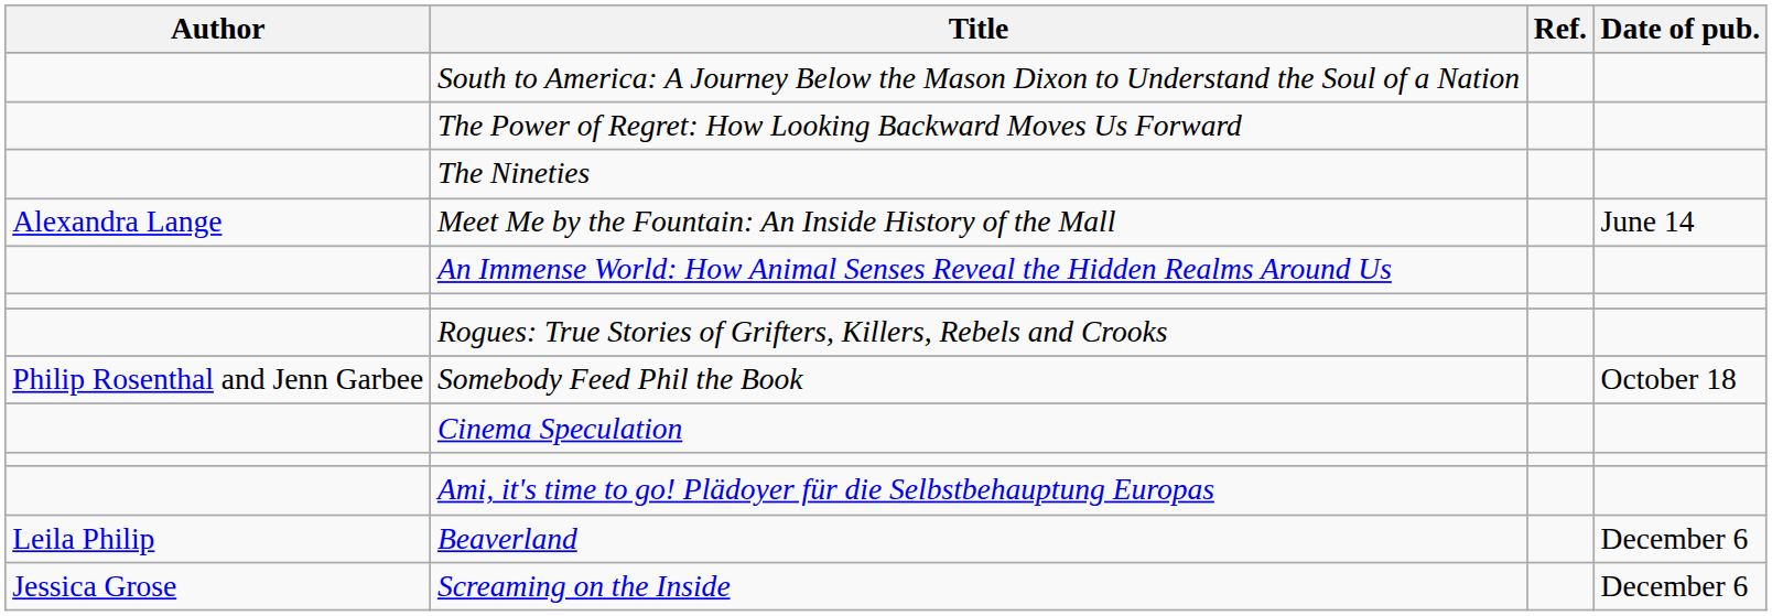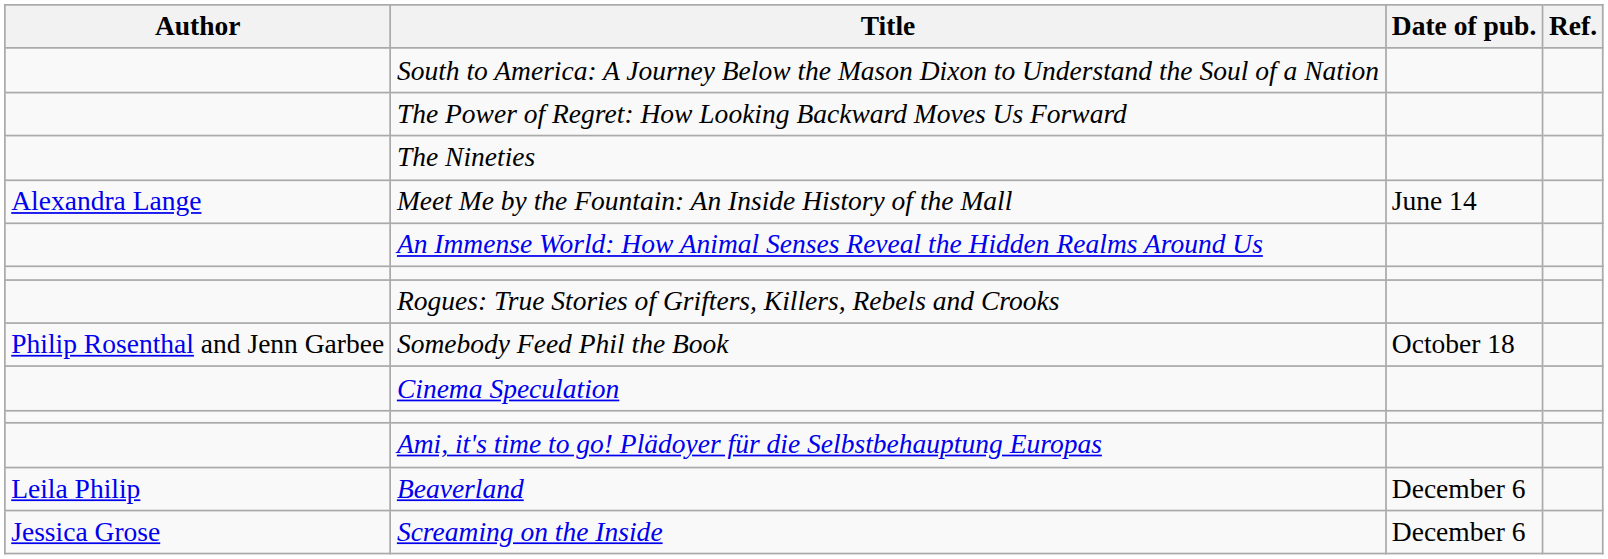 <table class="wikitable sortable">
 <tr>
 <th>Author</th>
 <th>Title</th>
+<th>Date of pub.</th>
 <th>Ref.</th>
-<th>Date of pub.</th>
 </tr>
 <tr>
 <td></td>
 <td><em>South to America: A Journey Below the Mason Dixon to Understand the Soul of a Nation</em></td>
 <td></td>
 <td></td>
 </tr>
 <tr>
 <td></td>
 <td><em>The Power of Regret: How Looking Backward Moves Us Forward</em></td>
 <td></td>
 <td></td>
 </tr>
 <tr>
 <td></td>
 <td><em>The Nineties</em></td>
 <td></td>
 <td></td>
 </tr>
 <tr>
 <td><a href='#'>Alexandra Lange</a></td>
 <td><em>Meet Me by the Fountain: An Inside History of the Mall</em></td>
+<td>June 14</td>
 <td></td>
-<td>June 14</td>
 </tr>
 <tr>
 <td></td>
 <td><em><a href='#'>An Immense World: How Animal Senses Reveal the Hidden Realms Around Us</a></em></td>
 <td></td>
 <td></td>
 </tr>
 <tr>
 <td></td>
 <td><em></em></td>
 <td></td>
 <td></td>
 </tr>
 <tr>
 <td></td>
 <td><em>Rogues: True Stories of Grifters, Killers, Rebels and Crooks</em></td>
 <td></td>
 <td></td>
 </tr>
 <tr>
 <td><a href='#'>Philip Rosenthal</a> and Jenn Garbee</td>
 <td><em>Somebody Feed Phil the Book</em></td>
+<td>October 18</td>
 <td></td>
-<td>October 18</td>
 </tr>
 <tr>
 <td></td>
 <td><em><a href='#'>Cinema Speculation</a></em></td>
 <td></td>
 <td></td>
 </tr>
 <tr>
 <td></td>
 <td><em></em></td>
 <td></td>
 <td></td>
 </tr>
 <tr>
 <td></td>
 <td><em><a href='#'>Ami, it's time to go! Plädoyer für die Selbstbehauptung Europas</a></em></td>
 <td></td>
 <td></td>
 </tr>
 <tr>
 <td><a href='#'>Leila Philip</a></td>
 <td><em><a href='#'>Beaverland</a></em></td>
+<td>December 6</td>
 <td></td>
-<td>December 6</td>
 </tr>
 <tr>
 <td><a href='#'>Jessica Grose</a></td>
 <td><em><a href='#'>Screaming on the Inside</a></em></td>
+<td>December 6</td>
 <td></td>
-<td>December 6</td>
 </tr>
 </table>
